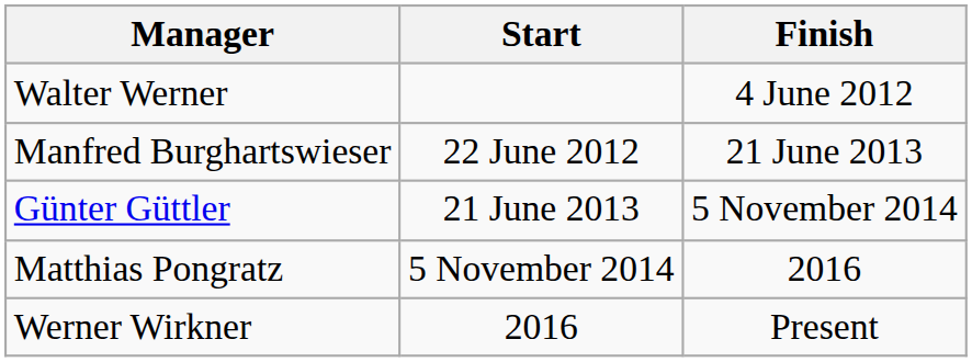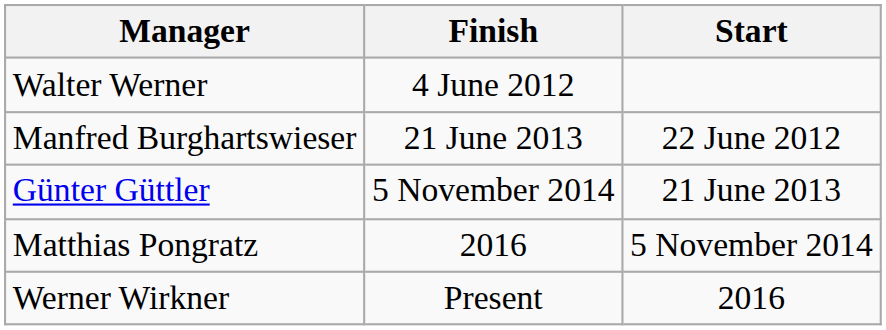 <table class="wikitable">
 <tr>
 <th>Manager</th>
+<th>Finish</th>
 <th>Start</th>
-<th>Finish</th>
 </tr>
 <tr align="center">
 <td align="left">Walter Werner</td>
+<td>4 June 2012</td>
 <td></td>
-<td>4 June 2012</td>
 </tr>
 <tr align="center">
 <td align="left">Manfred Burghartswieser</td>
+<td>21 June 2013</td>
 <td>22 June 2012</td>
+</tr>
+<tr align="center">
+<td align="left"><a href='#'>Günter Güttler</a></td>
+<td>5 November 2014</td>
 <td>21 June 2013</td>
 </tr>
 <tr align="center">
-<td align="left"><a href='#'>Günter Güttler</a></td>
-<td>21 June 2013</td>
+<td align="left">Matthias Pongratz</td>
+<td>2016</td>
 <td>5 November 2014</td>
 </tr>
 <tr align="center">
-<td align="left">Matthias Pongratz</td>
-<td>5 November 2014</td>
+<td align="left">Werner Wirkner</td>
+<td>Present</td>
 <td>2016</td>
 </tr>
-<tr align="center">
-<td align="left">Werner Wirkner</td>
-<td>2016</td>
-<td>Present</td>
-</tr>
 </table>
